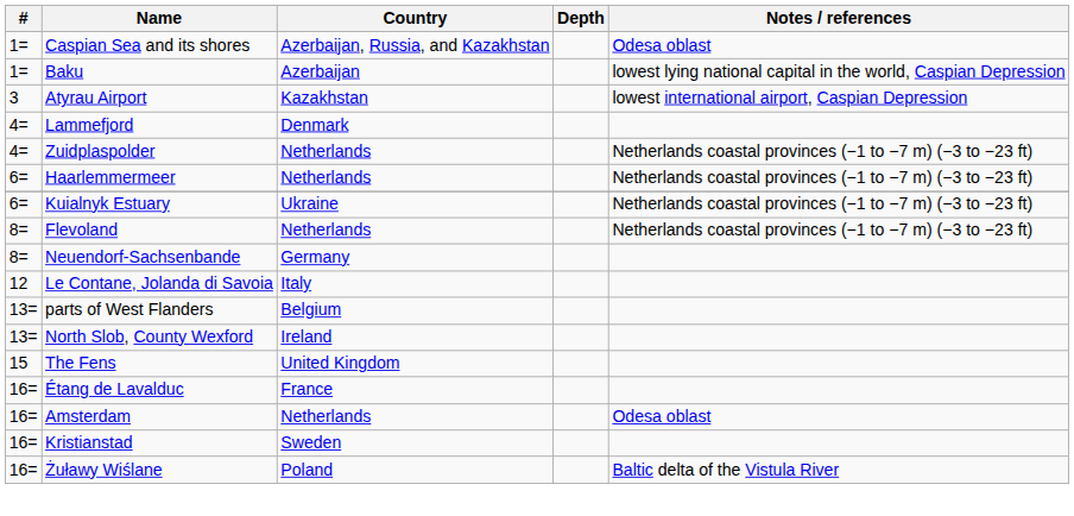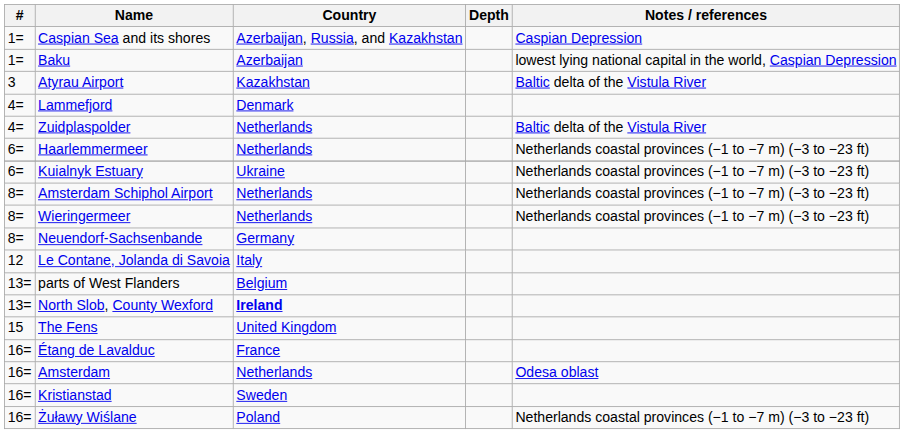 <table Class="wikitable sortable">
 <tr>
 <th>#</th>
 <th>Name</th>
 <th>Country</th>
 <th>Depth</th>
 <th>Notes / references</th>
 </tr>
 <tr>
 <td>1=</td>
 <td><a href='#'>Caspian Sea</a> and its shores</td>
 <td><a href='#'>Azerbaijan</a>, <a href='#'>Russia</a>, and <a href='#'>Kazakhstan</a></td>
 <td></td>
-<td><a href='#'>Odesa oblast</a></td>
+<td><a href='#'>Caspian Depression</a></td>
 </tr>
 <tr>
 <td>1=</td>
 <td><a href='#'>Baku</a></td>
 <td><a href='#'>Azerbaijan</a></td>
 <td></td>
 <td>lowest lying national capital in the world, <a href='#'>Caspian Depression</a></td>
 </tr>
 <tr>
 <td>3</td>
 <td><a href='#'>Atyrau Airport</a></td>
 <td><a href='#'>Kazakhstan</a></td>
 <td></td>
-<td>lowest <a href='#'>international airport</a>, <a href='#'>Caspian Depression</a></td>
+<td><a href='#'>Baltic</a> delta of the <a href='#'>Vistula River</a></td>
 </tr>
 <tr>
 <td>4=</td>
 <td><a href='#'>Lammefjord</a></td>
 <td><a href='#'>Denmark</a></td>
 <td></td>
 <td></td>
 </tr>
 <tr>
 <td>4=</td>
 <td><a href='#'>Zuidplaspolder</a></td>
 <td><a href='#'>Netherlands</a></td>
 <td></td>
-<td>Netherlands coastal provinces (−1 to −7 m) (−3 to −23 ft)</td>
+<td><a href='#'>Baltic</a> delta of the <a href='#'>Vistula River</a></td>
 </tr>
 <tr>
 <td>6=</td>
 <td><a href='#'>Haarlemmermeer</a></td>
 <td><a href='#'>Netherlands</a></td>
 <td></td>
 <td>Netherlands coastal provinces (−1 to −7 m) (−3 to −23 ft)</td>
 </tr>
 <tr>
 </tr>
 <tr>
 <td>6=</td>
 <td><a href='#'>Kuialnyk Estuary</a></td>
 <td><a href='#'>Ukraine</a></td>
 <td></td>
 <td>Netherlands coastal provinces (−1 to −7 m) (−3 to −23 ft)</td>
 </tr>
 <tr>
 <td>8=</td>
-<td><a href='#'>Flevoland</a></td>
+<td><a href='#'>Amsterdam Schiphol Airport</a></td>
+<td><a href='#'>Netherlands</a></td>
+<td></td>
+<td>Netherlands coastal provinces (−1 to −7 m) (−3 to −23 ft)</td>
+</tr>
+<tr>
+<td>8=</td>
+<td><a href='#'>Wieringermeer</a></td>
 <td><a href='#'>Netherlands</a></td>
 <td></td>
 <td>Netherlands coastal provinces (−1 to −7 m) (−3 to −23 ft)</td>
 </tr>
 <tr>
 <td>8=</td>
 <td><a href='#'>Neuendorf-Sachsenbande</a></td>
 <td><a href='#'>Germany</a></td>
 <td></td>
 <td></td>
 </tr>
 <tr>
 <td>12</td>
 <td><a href='#'>Le Contane, Jolanda di Savoia</a></td>
 <td><a href='#'>Italy</a></td>
 <td></td>
 <td></td>
 </tr>
 <tr>
 <td>13=</td>
 <td>parts of West Flanders</td>
 <td><a href='#'>Belgium</a></td>
 <td></td>
 <td></td>
 </tr>
 <tr>
 <td>13=</td>
 <td><a href='#'>North Slob</a>, <a href='#'>County Wexford</a></td>
-<td><a href='#'>Ireland</a></td>
+<td><strong><a href='#'>Ireland</a></strong></td>
 <td></td>
 <td></td>
 </tr>
 <tr>
 <td>15</td>
 <td><a href='#'>The Fens</a></td>
 <td><a href='#'>United Kingdom</a></td>
 <td></td>
 <td></td>
 </tr>
 <tr>
 <td>16=</td>
 <td><a href='#'>Étang de Lavalduc</a></td>
 <td><a href='#'>France</a></td>
 <td></td>
 <td></td>
 </tr>
 <tr>
 <td>16=</td>
 <td><a href='#'>Amsterdam</a></td>
 <td><a href='#'>Netherlands</a></td>
 <td></td>
 <td><a href='#'>Odesa oblast</a></td>
 </tr>
 <tr>
 <td>16=</td>
 <td><a href='#'>Kristianstad</a></td>
 <td><a href='#'>Sweden</a></td>
 <td></td>
 <td></td>
 </tr>
 <tr>
 <td>16=</td>
 <td><a href='#'>Żuławy Wiślane</a></td>
 <td><a href='#'>Poland</a></td>
 <td></td>
-<td><a href='#'>Baltic</a> delta of the <a href='#'>Vistula River</a></td>
+<td>Netherlands coastal provinces (−1 to −7 m) (−3 to −23 ft)</td>
 </tr>
 </table>
